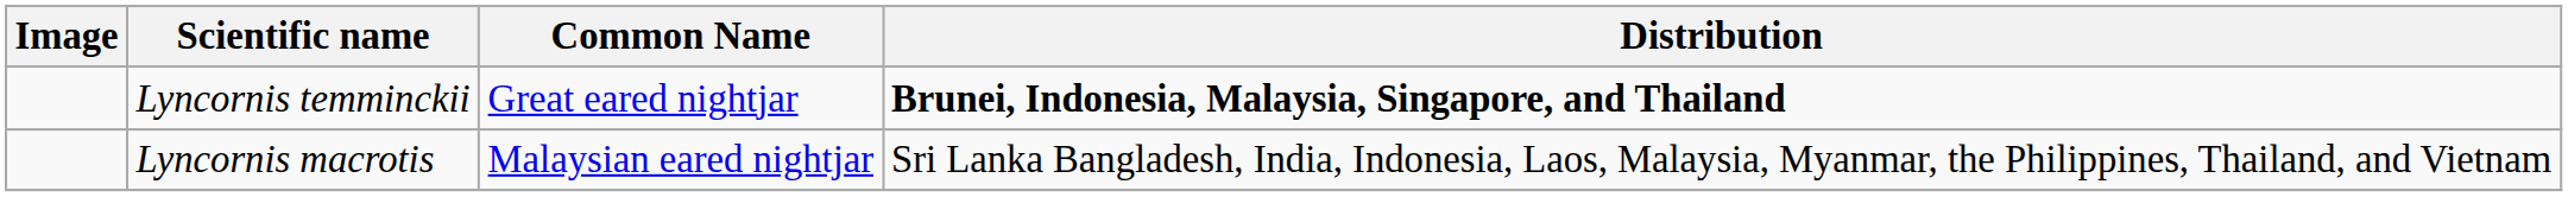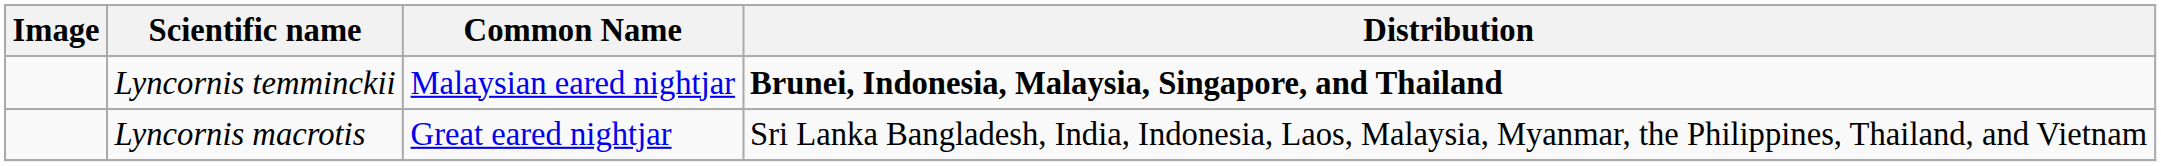 <table class="wikitable">
 <tr>
 <th>Image</th>
 <th>Scientific name</th>
 <th>Common Name</th>
 <th>Distribution</th>
 </tr>
 <tr>
 <td></td>
 <td><em>Lyncornis temminckii</em></td>
-<td><a href='#'>Great eared nightjar</a></td>
+<td><a href='#'>Malaysian eared nightjar</a></td>
 <td><strong>Brunei, Indonesia, Malaysia, Singapore, and Thailand</strong></td>
 </tr>
 <tr>
 <td></td>
 <td><em>Lyncornis macrotis</em></td>
-<td><a href='#'>Malaysian eared nightjar</a></td>
+<td><a href='#'>Great eared nightjar</a></td>
 <td>Sri Lanka Bangladesh, India, Indonesia, Laos, Malaysia, Myanmar, the Philippines, Thailand, and Vietnam</td>
 </tr>
 <tr>
 </tr>
 </table>
